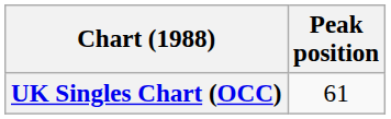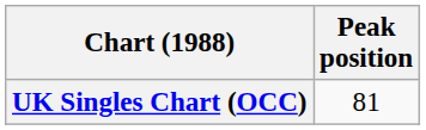 <table class="wikitable sortable plainrowheaders" style="text-align:center">
 <tr>
 <th scope="col">Chart (1988)</th>
 <th scope="col">Peak<br>position</th>
 </tr>
 <tr>
 <th scope="row"><a href='#'>UK Singles Chart</a> (<a href='#'>OCC</a>)</th>
-<td>61</td>
+<td>81</td>
 </tr>
 </table>
